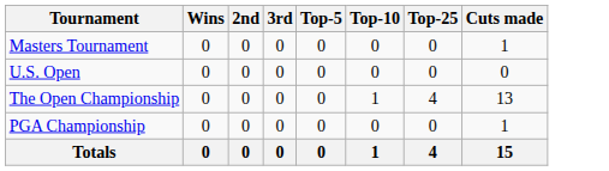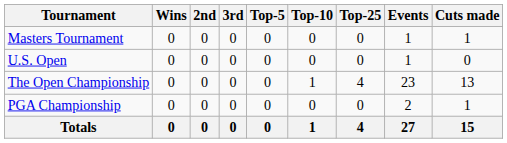 <table class=wikitable style=text-align:center>
 <tr>
 <th>Tournament</th>
 <th>Wins</th>
 <th>2nd</th>
 <th>3rd</th>
 <th>Top-5</th>
 <th>Top-10</th>
 <th>Top-25</th>
+<th>Events</th>
 <th>Cuts made</th>
 </tr>
 <tr>
 <td align=left><a href='#'>Masters Tournament</a></td>
 <td>0</td>
 <td>0</td>
 <td>0</td>
 <td>0</td>
 <td>0</td>
 <td>0</td>
 <td>1</td>
+<td>1</td>
 </tr>
 <tr>
 <td align=left><a href='#'>U.S. Open</a></td>
 <td>0</td>
 <td>0</td>
 <td>0</td>
 <td>0</td>
 <td>0</td>
 <td>0</td>
+<td>1</td>
 <td>0</td>
 </tr>
 <tr>
 <td align=left><a href='#'>The Open Championship</a></td>
 <td>0</td>
 <td>0</td>
 <td>0</td>
 <td>0</td>
 <td>1</td>
 <td>4</td>
+<td>23</td>
 <td>13</td>
 </tr>
 <tr>
 <td align=left><a href='#'>PGA Championship</a></td>
 <td>0</td>
 <td>0</td>
 <td>0</td>
 <td>0</td>
 <td>0</td>
 <td>0</td>
+<td>2</td>
 <td>1</td>
 </tr>
 <tr>
 <th>Totals</th>
 <th>0</th>
 <th>0</th>
 <th>0</th>
 <th>0</th>
 <th>1</th>
 <th>4</th>
+<th>27</th>
 <th>15</th>
 </tr>
 </table>
